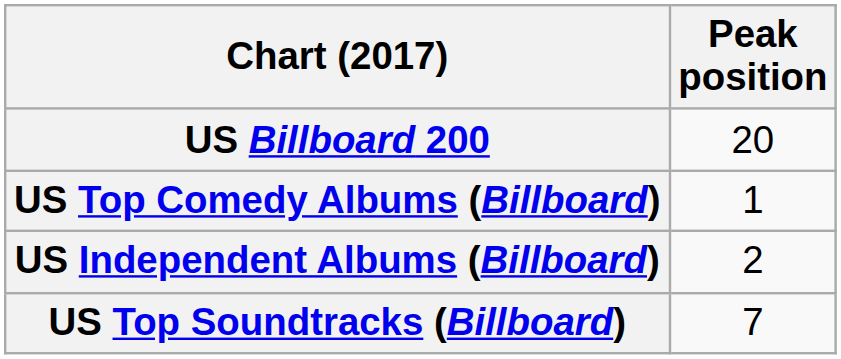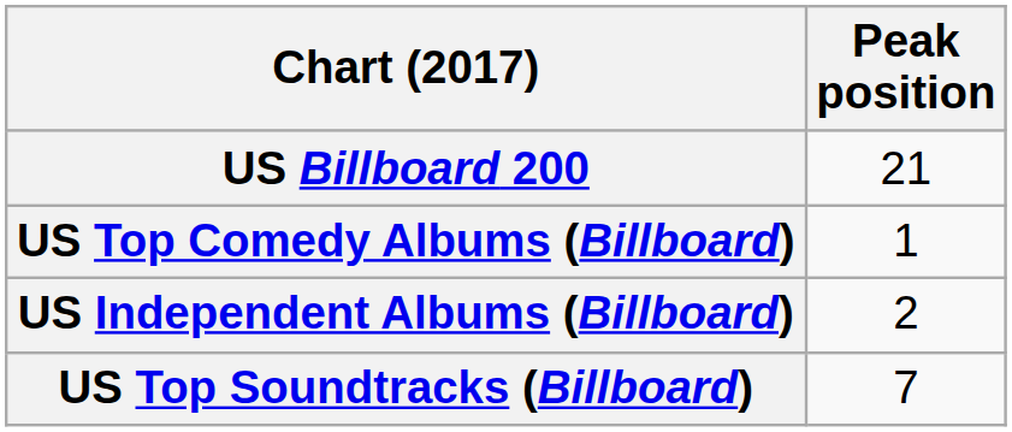 <table class="wikitable sortable plainrowheaders" style="text-align:center">
 <tr>
 <th scope="col">Chart (2017)</th>
 <th scope="col">Peak<br>position</th>
 </tr>
 <tr>
 <th scope="row">US <a href='#'><em>Billboard</em> 200</a></th>
-<td>20</td>
+<td>21</td>
 </tr>
 <tr>
 <th scope="row">US <a href='#'>Top Comedy Albums</a> (<em><a href='#'>Billboard</a></em>)</th>
 <td>1</td>
 </tr>
 <tr>
 <th scope="row">US <a href='#'>Independent Albums</a> (<em><a href='#'>Billboard</a></em>)</th>
 <td>2</td>
 </tr>
 <tr>
 <th scope="row">US <a href='#'>Top Soundtracks</a> (<em><a href='#'>Billboard</a></em>)</th>
 <td>7</td>
 </tr>
 </table>
